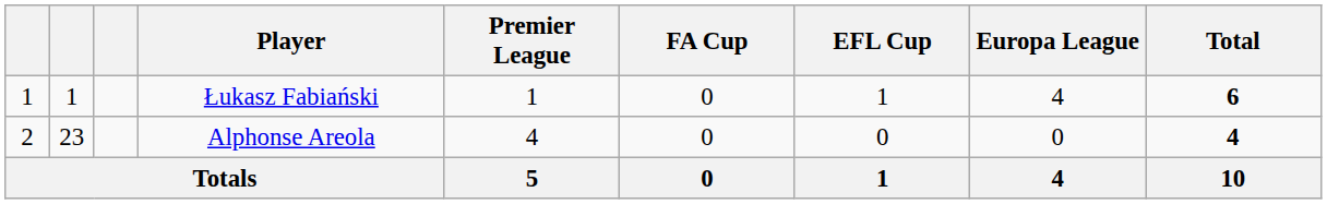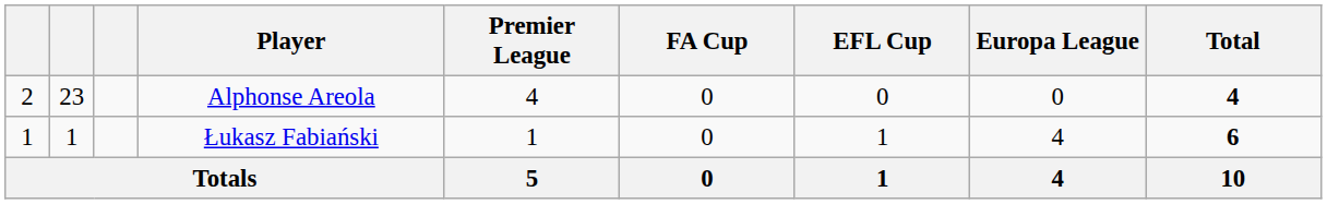 <table class="wikitable sortable" style="font-size: 95%; text-align: center;">
 <tr>
 <th width=20></th>
 <th width=20></th>
 <th width=20></th>
 <th width=180>Player</th>
 <th width=100>Premier League</th>
 <th width=100>FA Cup</th>
 <th width=100>EFL Cup</th>
 <th width=100>Europa League</th>
 <th width=100>Total</th>
 </tr>
 <tr>
+<td>2</td>
+<td>23</td>
+<td></td>
+<td><a href='#'>Alphonse Areola</a></td>
+<td>4</td>
+<td>0</td>
+<td>0</td>
+<td>0</td>
+<td><strong>4</strong></td>
+</tr>
+<tr>
 <td>1</td>
 <td>1</td>
 <td></td>
 <td><a href='#'>Łukasz Fabiański</a></td>
 <td>1</td>
 <td>0</td>
 <td>1</td>
 <td>4</td>
 <td><strong>6</strong></td>
 </tr>
 <tr>
-<td>2</td>
-<td>23</td>
-<td></td>
-<td><a href='#'>Alphonse Areola</a></td>
-<td>4</td>
-<td>0</td>
-<td>0</td>
-<td>0</td>
-<td><strong>4</strong></td>
-</tr>
-<tr>
 <th colspan="4"><strong>Totals</strong></th>
 <th><strong>5</strong></th>
 <th><strong>0</strong></th>
 <th><strong>1</strong></th>
 <th><strong>4</strong></th>
 <th><strong>10</strong></th>
 </tr>
 </table>
